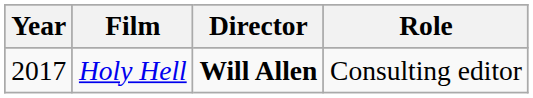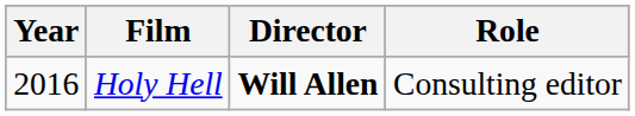 <table class="wikitable">
 <tr>
 <th>Year</th>
 <th>Film</th>
 <th>Director</th>
 <th>Role</th>
 </tr>
 <tr>
-<td>2017</td>
+<td>2016</td>
 <td><em><a href='#'>Holy Hell</a></em></td>
 <td><strong>Will Allen</strong></td>
 <td>Consulting editor</td>
 </tr>
 </table>
